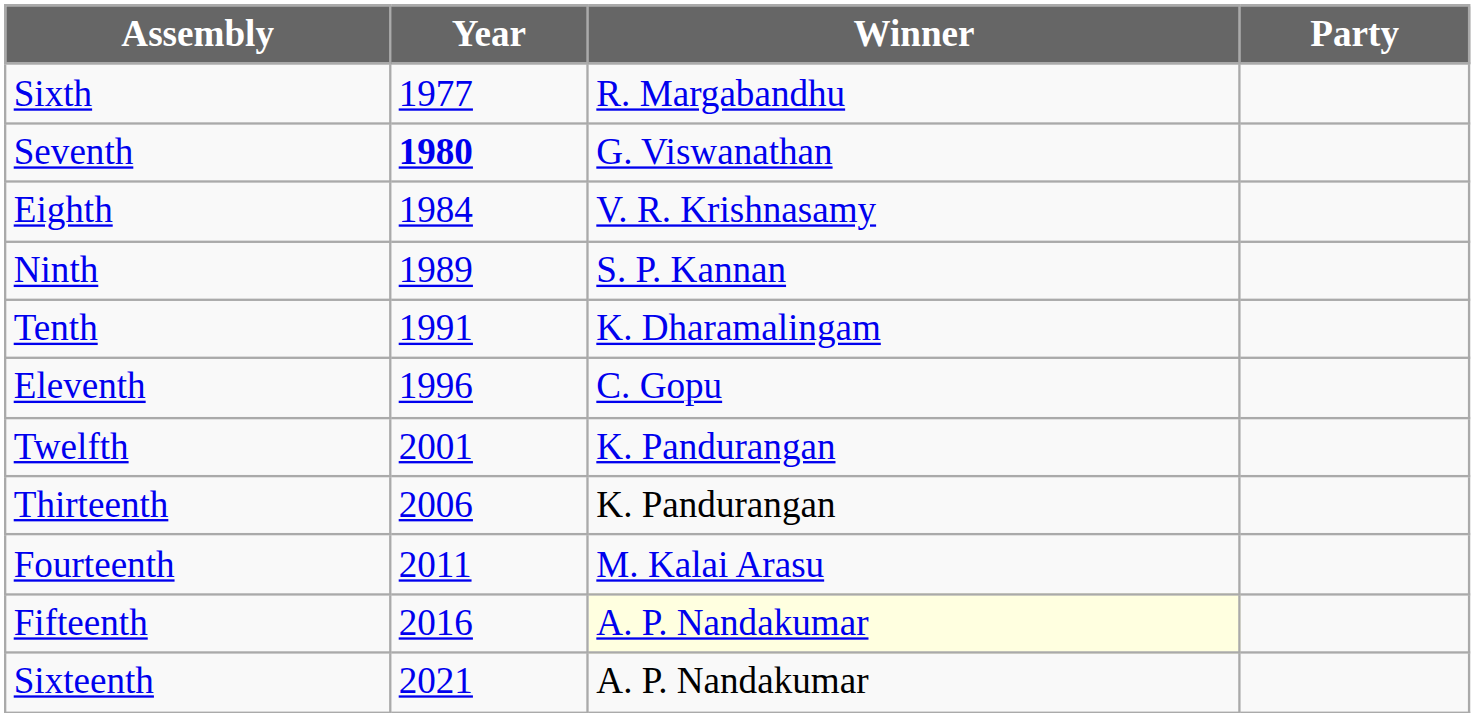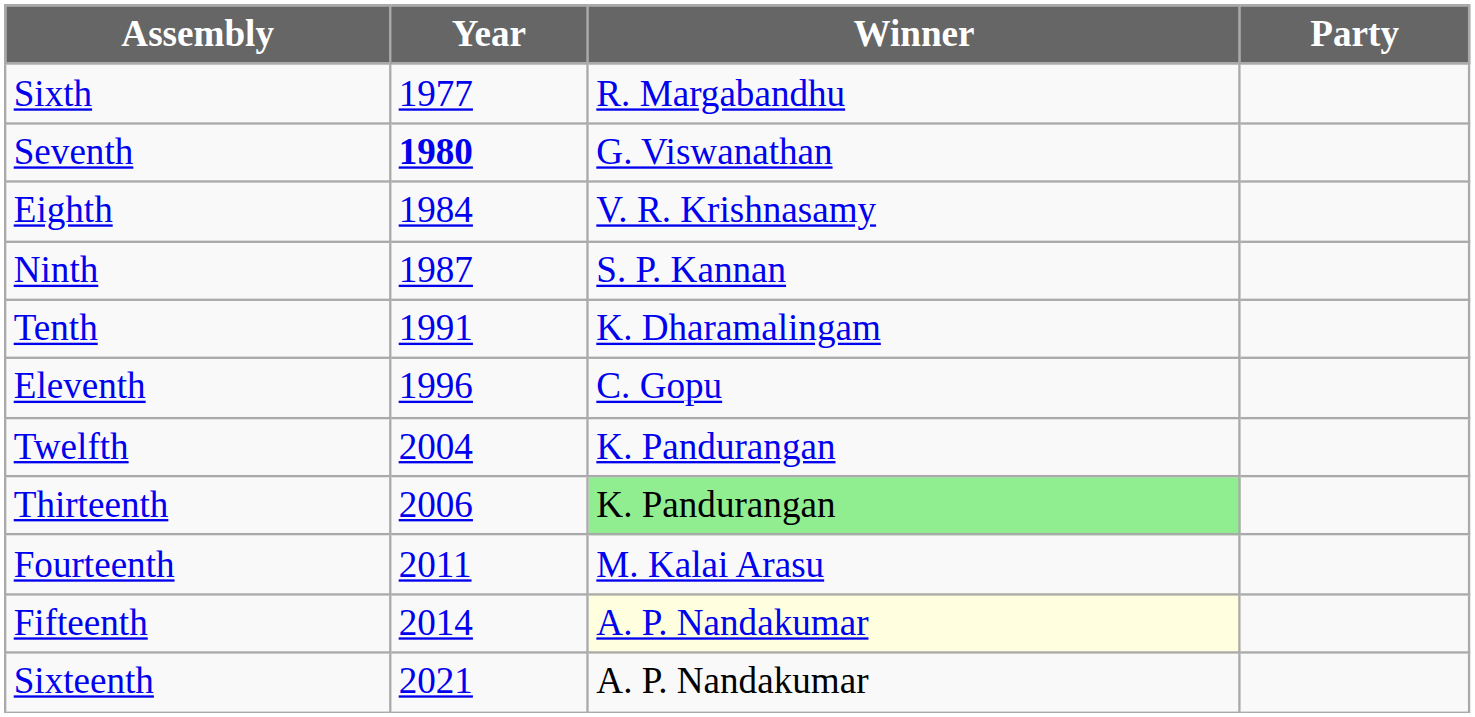 <table class="wikitable" width="50%">
 <tr>
 <th style="background-color:#666666; color:white">Assembly</th>
 <th style="background-color:#666666; color:white">Year</th>
 <th style="background-color:#666666; color:white">Winner</th>
 <th style="background-color:#666666; color:white" colspan="2">Party</th>
 </tr>
 <tr>
 <td><a href='#'>Sixth</a></td>
 <td><a href='#'>1977</a></td>
 <td><a href='#'>R. Margabandhu</a></td>
 <td></td>
 </tr>
 <tr>
 <td><a href='#'>Seventh</a></td>
 <td><strong><a href='#'>1980</a></strong></td>
 <td><a href='#'>G. Viswanathan</a></td>
 <td></td>
 </tr>
 <tr>
 <td><a href='#'>Eighth</a></td>
 <td><a href='#'>1984</a></td>
 <td><a href='#'>V. R. Krishnasamy</a></td>
 <td></td>
 </tr>
 <tr>
 <td><a href='#'>Ninth</a></td>
-<td><a href='#'>1989</a></td>
+<td><a href='#'>1987</a></td>
 <td><a href='#'>S. P. Kannan</a></td>
 <td></td>
 </tr>
 <tr>
 <td><a href='#'>Tenth</a></td>
 <td><a href='#'>1991</a></td>
 <td><a href='#'>K. Dharamalingam</a></td>
 <td></td>
 </tr>
 <tr>
 <td><a href='#'>Eleventh</a></td>
 <td><a href='#'>1996</a></td>
 <td><a href='#'>C. Gopu</a></td>
 <td></td>
 </tr>
 <tr>
 <td><a href='#'>Twelfth</a></td>
-<td><a href='#'>2001</a></td>
+<td><a href='#'>2004</a></td>
 <td><a href='#'>K. Pandurangan</a></td>
 <td></td>
 </tr>
 <tr>
 <td><a href='#'>Thirteenth</a></td>
 <td><a href='#'>2006</a></td>
-<td>K. Pandurangan</td>
+<td style="background: lightgreen;">K. Pandurangan</td>
 <td></td>
 </tr>
 <tr>
 <td><a href='#'>Fourteenth</a></td>
 <td><a href='#'>2011</a></td>
 <td><a href='#'>M. Kalai Arasu</a></td>
 <td></td>
 </tr>
 <tr>
 <td><a href='#'>Fifteenth</a></td>
-<td><a href='#'>2016</a></td>
+<td><a href='#'>2014</a></td>
 <td style="background: lightyellow;"><a href='#'>A. P. Nandakumar</a></td>
 <td></td>
 </tr>
 <tr>
 <td><a href='#'>Sixteenth</a></td>
 <td><a href='#'>2021</a></td>
 <td>A. P. Nandakumar</td>
 <td></td>
 </tr>
 </table>
